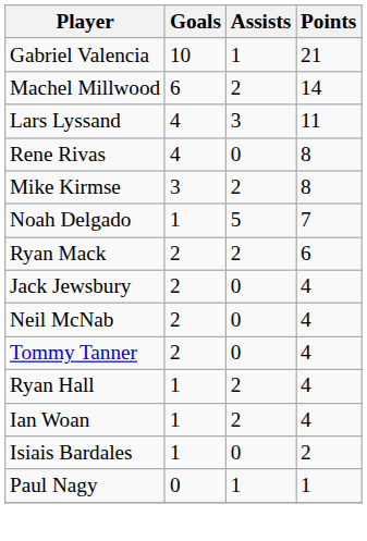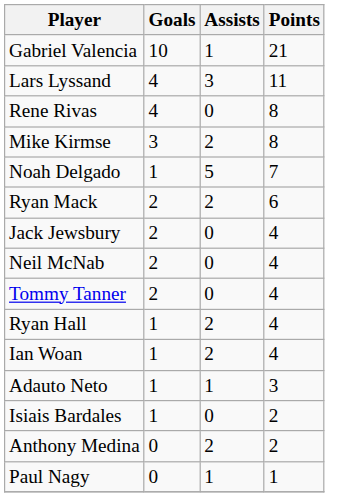 <table class="wikitable">
 <tr>
 <th>Player</th>
 <th>Goals</th>
 <th>Assists</th>
 <th>Points</th>
 </tr>
 <tr>
 <td>Gabriel Valencia</td>
 <td>10</td>
 <td>1</td>
 <td>21</td>
-</tr>
-<tr>
-<td>Machel Millwood</td>
-<td>6</td>
-<td>2</td>
-<td>14</td>
 </tr>
 <tr>
 <td>Lars Lyssand</td>
 <td>4</td>
 <td>3</td>
 <td>11</td>
 </tr>
 <tr>
 <td>Rene Rivas</td>
 <td>4</td>
 <td>0</td>
 <td>8</td>
 </tr>
 <tr>
 <td>Mike Kirmse</td>
 <td>3</td>
 <td>2</td>
 <td>8</td>
 </tr>
 <tr>
 <td>Noah Delgado</td>
 <td>1</td>
 <td>5</td>
 <td>7</td>
 </tr>
 <tr>
 <td>Ryan Mack</td>
 <td>2</td>
 <td>2</td>
 <td>6</td>
 </tr>
 <tr>
 <td>Jack Jewsbury</td>
 <td>2</td>
 <td>0</td>
 <td>4</td>
 </tr>
 <tr>
 <td>Neil McNab</td>
 <td>2</td>
 <td>0</td>
 <td>4</td>
 </tr>
 <tr>
 <td><a href='#'>Tommy Tanner</a></td>
 <td>2</td>
 <td>0</td>
 <td>4</td>
 </tr>
 <tr>
 <td>Ryan Hall</td>
 <td>1</td>
 <td>2</td>
 <td>4</td>
 </tr>
 <tr>
 <td>Ian Woan</td>
 <td>1</td>
 <td>2</td>
 <td>4</td>
 </tr>
 <tr>
+<td>Adauto Neto</td>
+<td>1</td>
+<td>1</td>
+<td>3</td>
+</tr>
+<tr>
 <td>Isiais Bardales</td>
 <td>1</td>
 <td>0</td>
+<td>2</td>
+</tr>
+<tr>
+<td>Anthony Medina</td>
+<td>0</td>
+<td>2</td>
 <td>2</td>
 </tr>
 <tr>
 <td>Paul Nagy</td>
 <td>0</td>
 <td>1</td>
 <td>1</td>
 </tr>
 <tr>
 </tr>
 </table>
